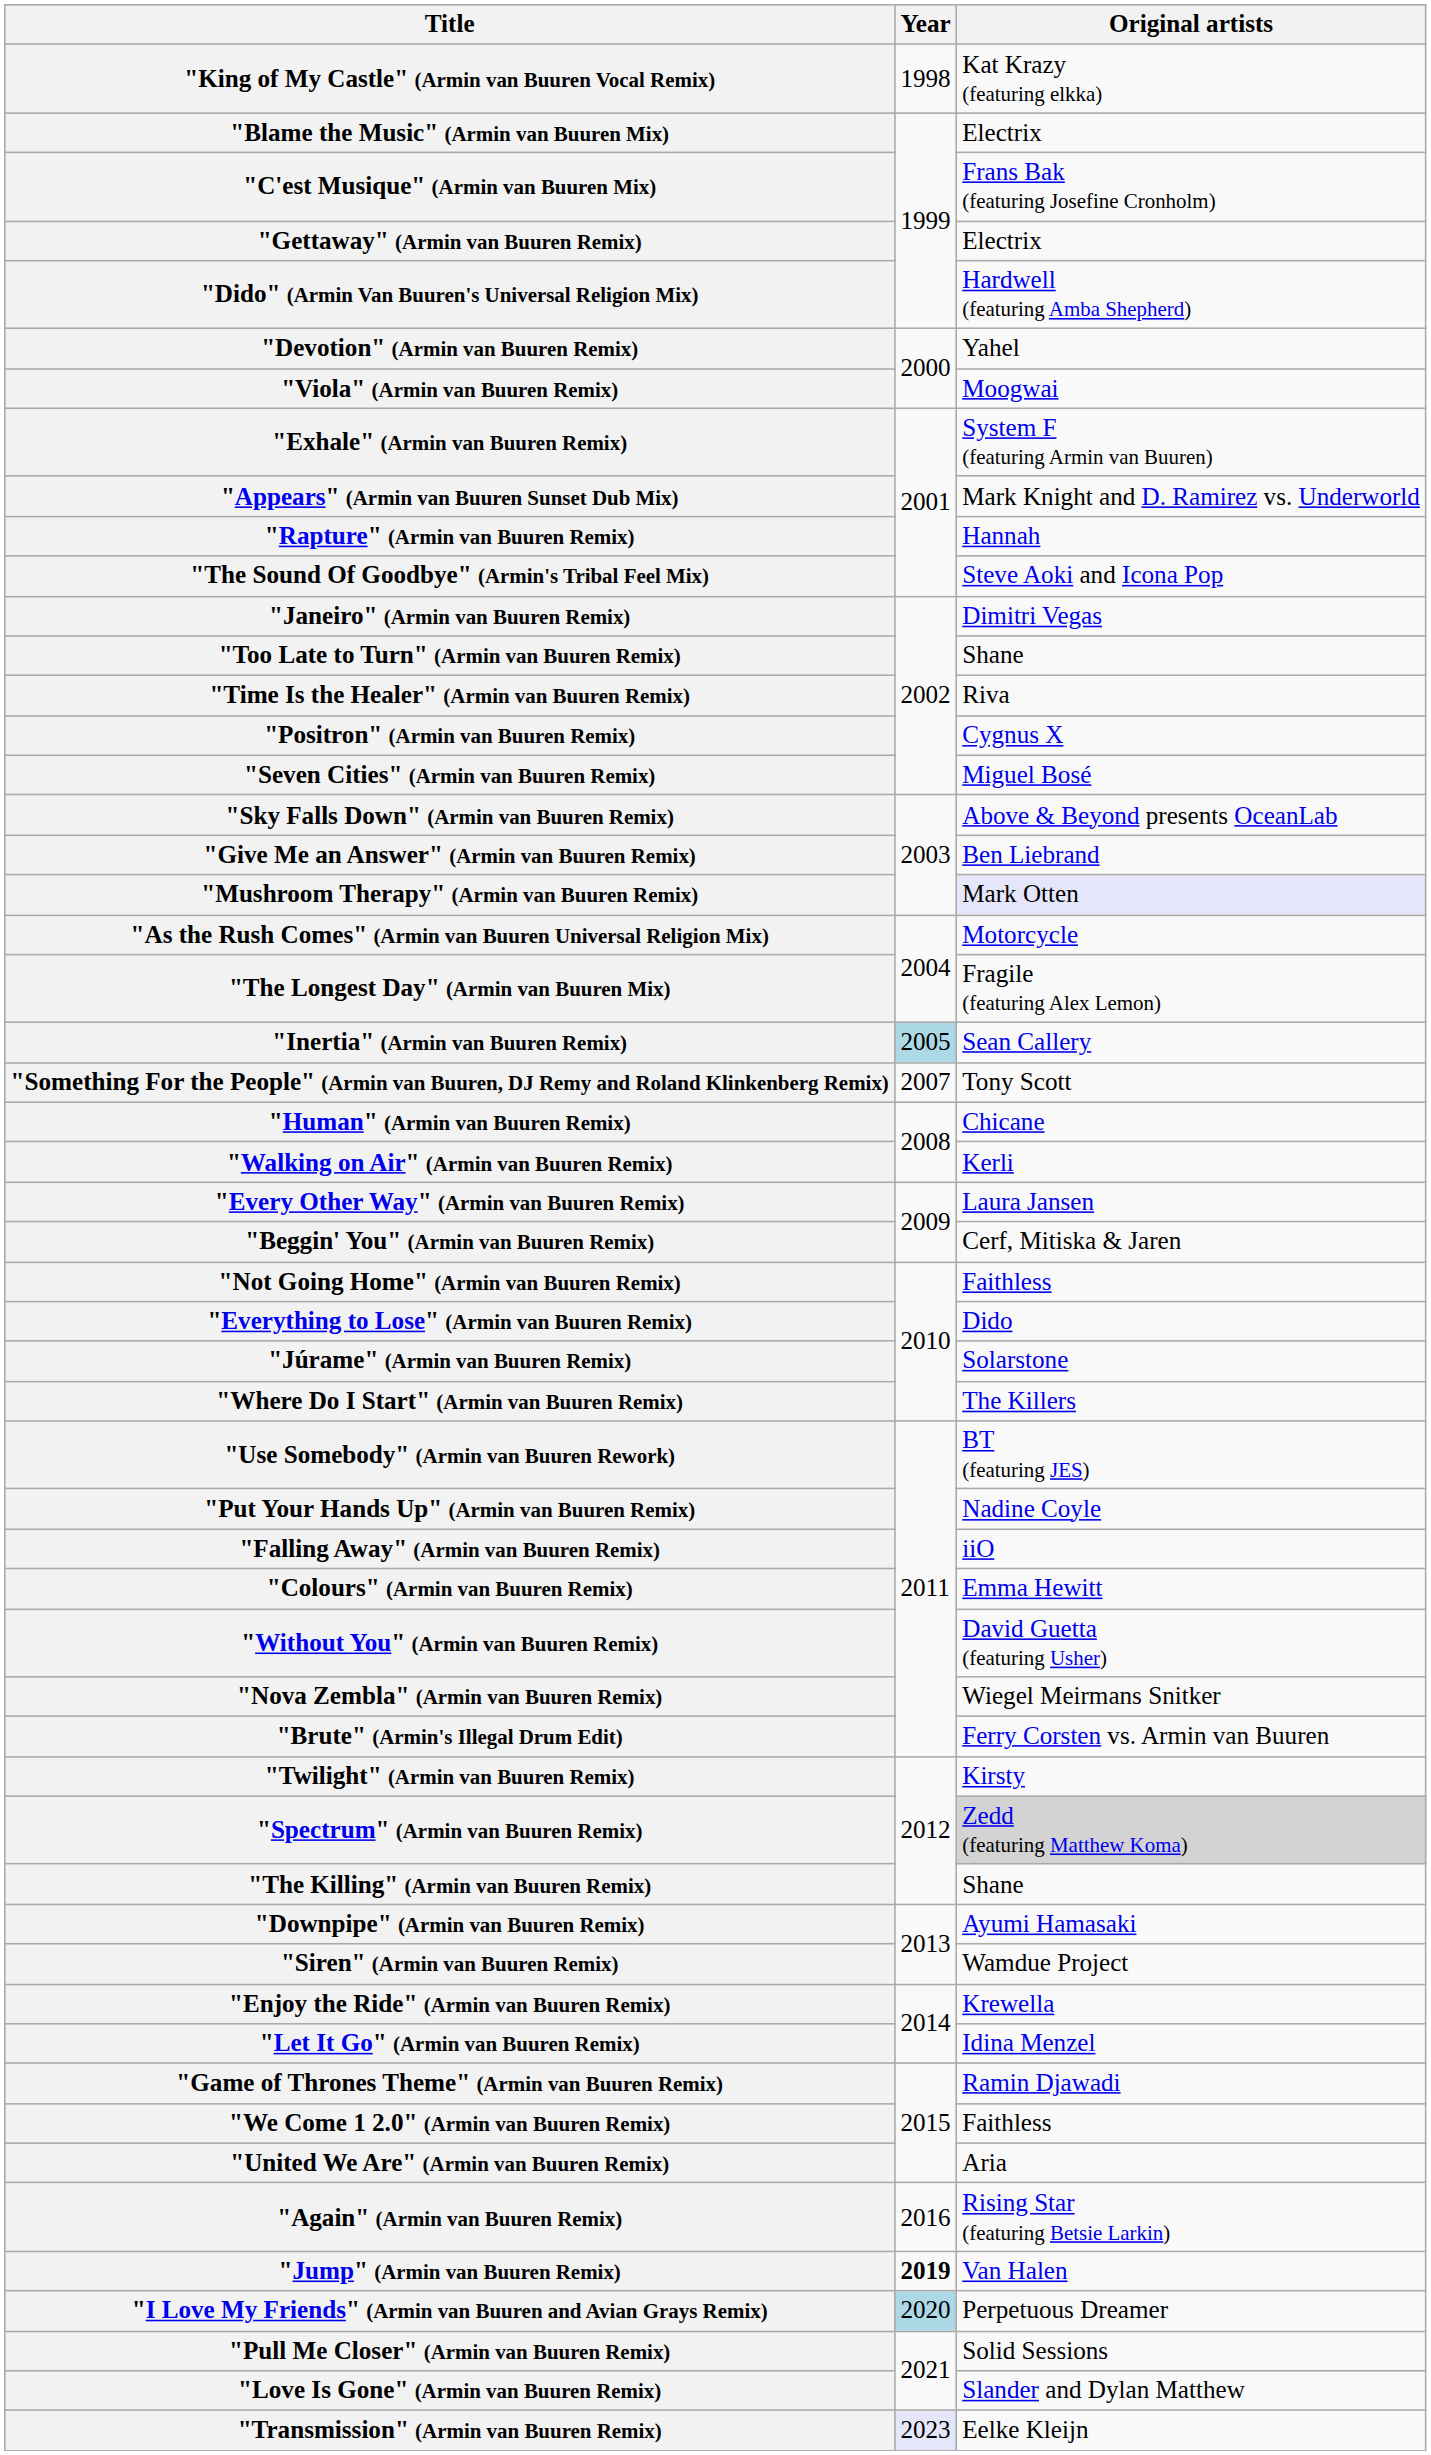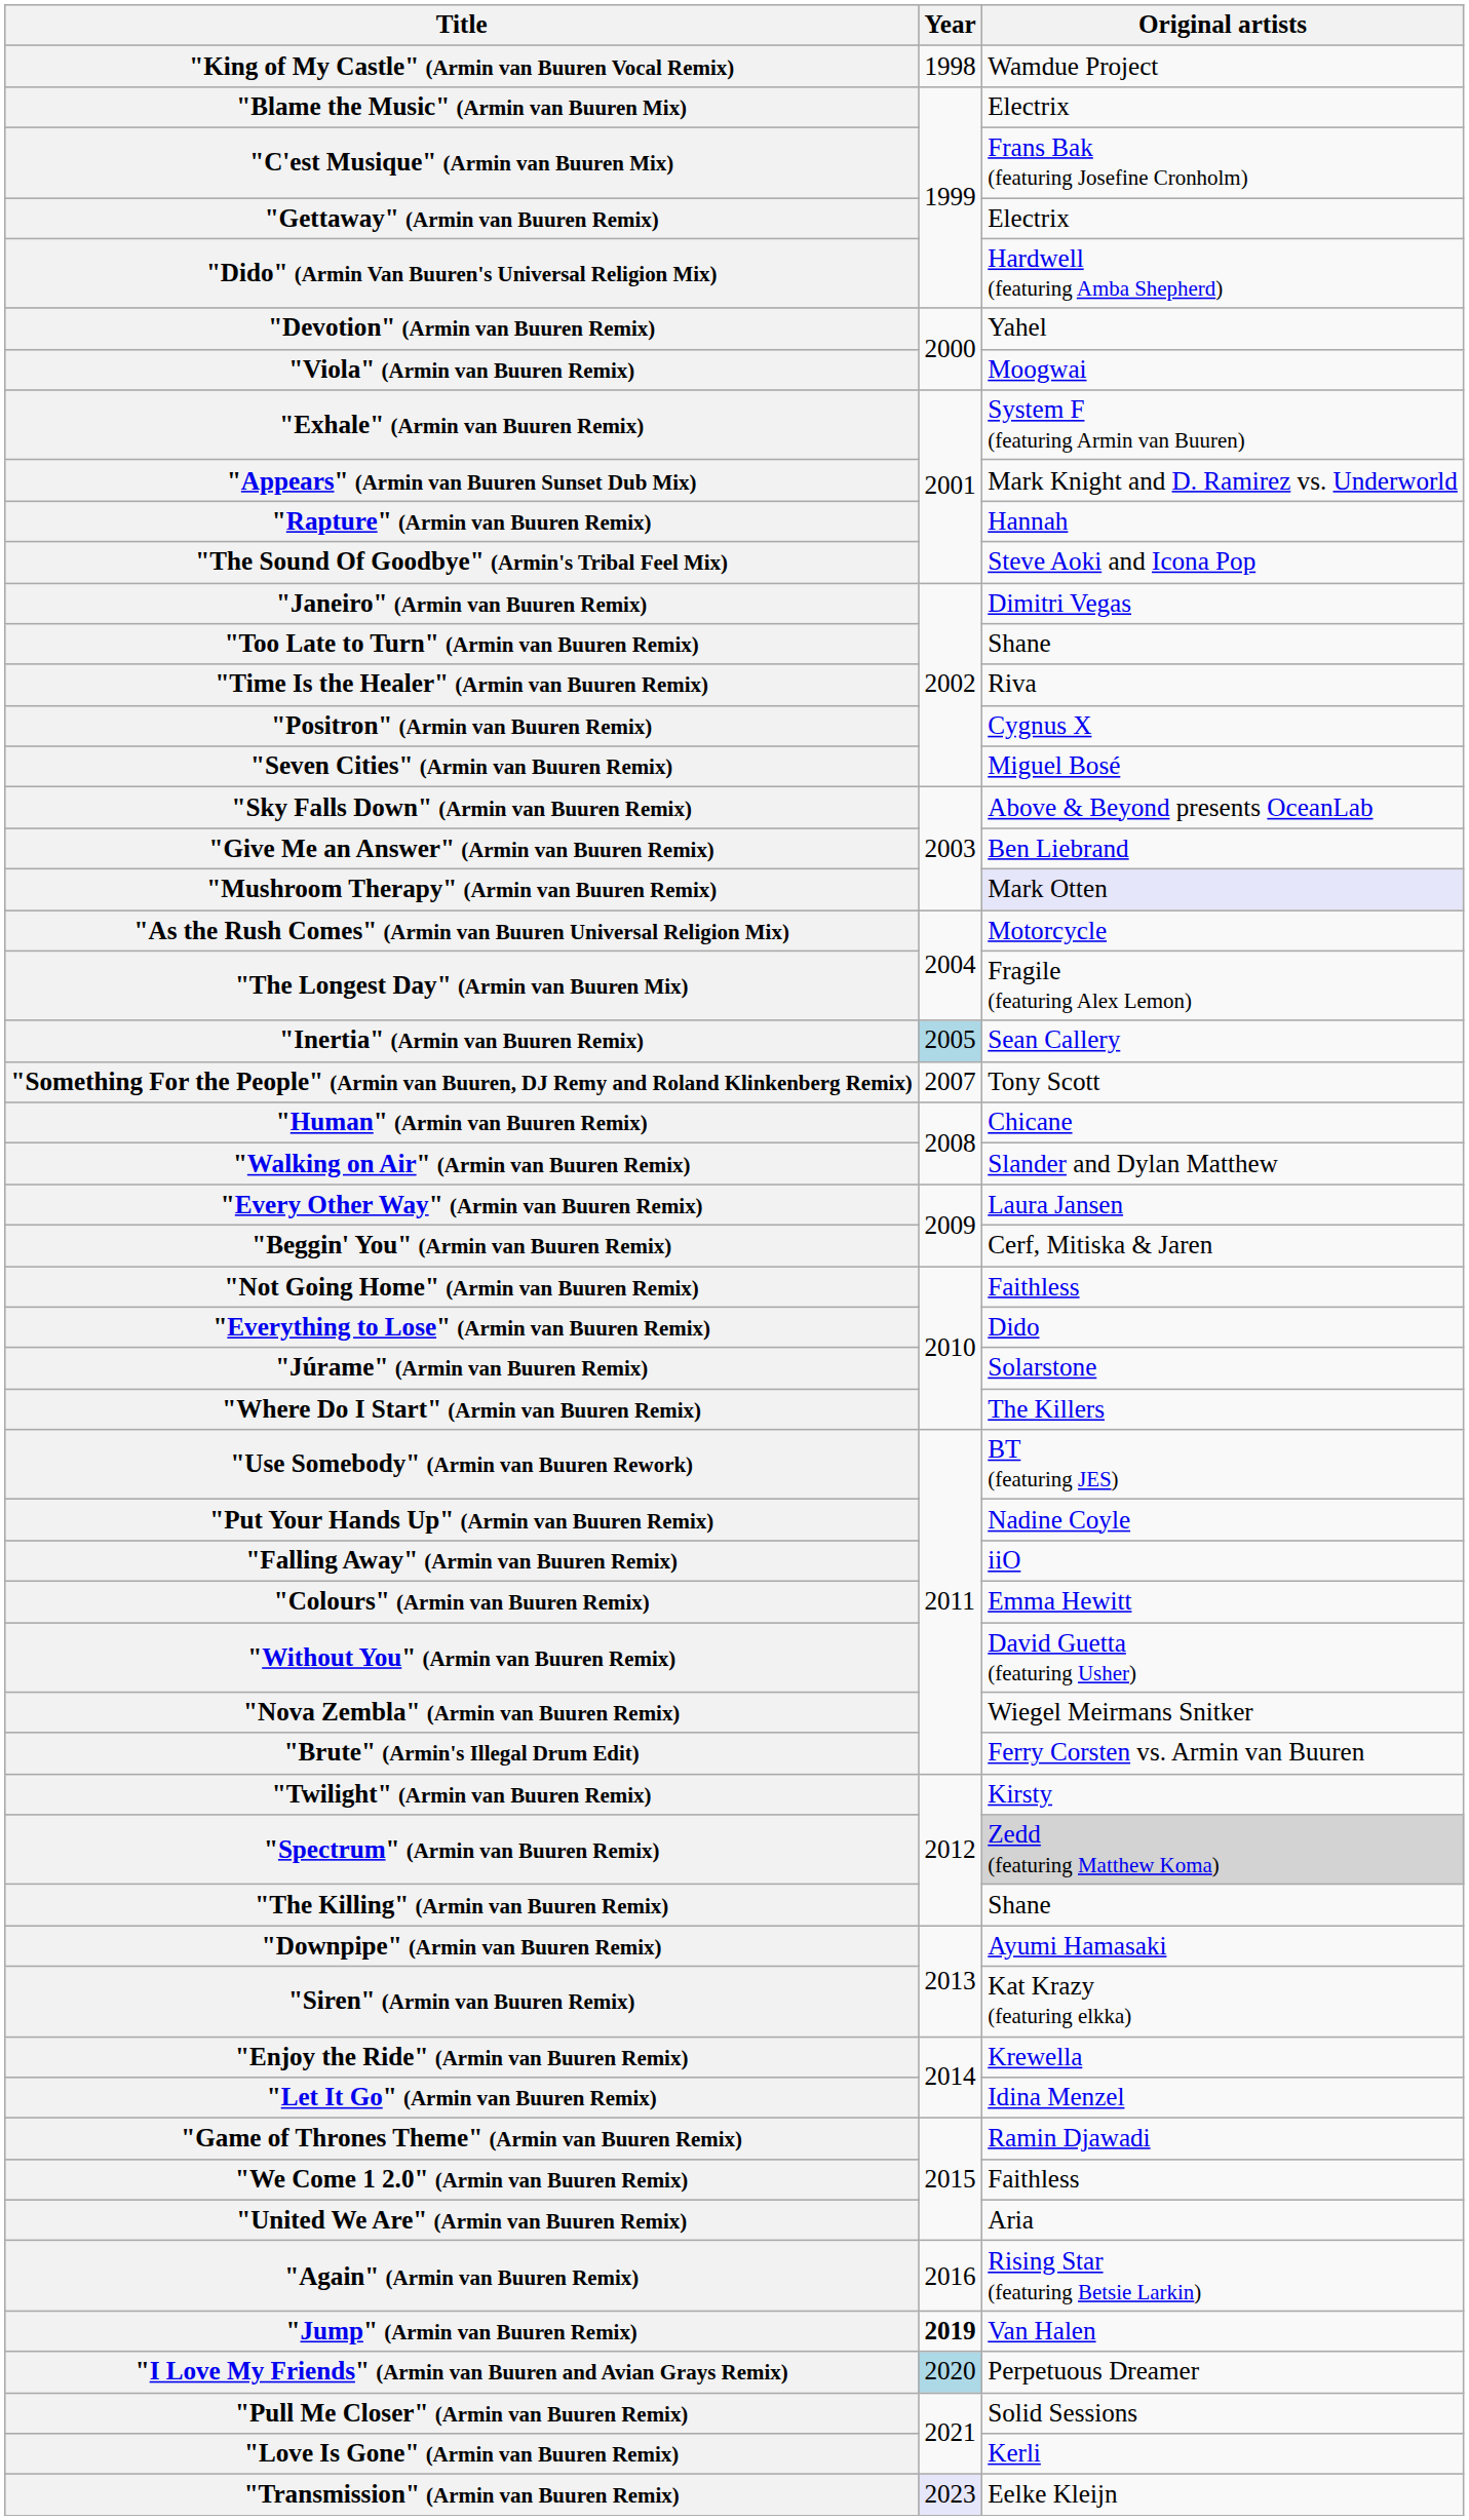 <table class="wikitable plainrowheaders">
 <tr>
 <th>Title</th>
 <th style="width:2em;">Year</th>
 <th>Original artists</th>
 </tr>
 <tr>
 <th scope="row">"King of My Castle" <small>(Armin van Buuren Vocal Remix)</small></th>
 <td>1998</td>
-<td>Kat Krazy <br><small>(featuring elkka)</small></td>
+<td>Wamdue Project</td>
 </tr>
 <tr>
 <th scope="row">"Blame the Music" <small>(Armin van Buuren Mix)</small></th>
 <td rowspan="4">1999</td>
 <td>Electrix</td>
 </tr>
 <tr>
 <th scope="row">"C'est Musique" <small>(Armin van Buuren Mix)</small></th>
 <td><a href='#'>Frans Bak</a> <br><small>(featuring Josefine Cronholm)</small></td>
 </tr>
 <tr>
 <th scope="row">"Gettaway" <small>(Armin van Buuren Remix)</small></th>
 <td>Electrix</td>
 </tr>
 <tr>
 <th scope="row">"Dido" <small>(Armin Van Buuren's Universal Religion Mix)</small></th>
 <td><a href='#'>Hardwell</a> <br><small>(featuring <a href='#'>Amba Shepherd</a>)</small></td>
 </tr>
 <tr>
 <th scope="row">"Devotion" <small>(Armin van Buuren Remix)</small></th>
 <td rowspan="2">2000</td>
 <td>Yahel</td>
 </tr>
 <tr>
 <th scope="row">"Viola" <small>(Armin van Buuren Remix)</small></th>
 <td><a href='#'>Moogwai</a></td>
 </tr>
 <tr>
 <th scope="row">"Exhale" <small>(Armin van Buuren Remix)</small></th>
 <td rowspan="4">2001</td>
 <td><a href='#'>System F</a> <br><small>(featuring Armin van Buuren)</small></td>
 </tr>
 <tr>
 <th scope="row">"<a href='#'>Appears</a>" <small>(Armin van Buuren Sunset Dub Mix)</small></th>
 <td>Mark Knight and <a href='#'>D. Ramirez</a> vs. <a href='#'>Underworld</a></td>
 </tr>
 <tr>
 <th scope="row">"<a href='#'>Rapture</a>" <small>(Armin van Buuren Remix)</small></th>
 <td><a href='#'>Hannah</a></td>
 </tr>
 <tr>
 <th scope="row">"The Sound Of Goodbye" <small>(Armin's Tribal Feel Mix)</small></th>
 <td><a href='#'>Steve Aoki</a> and <a href='#'>Icona Pop</a></td>
 </tr>
 <tr>
 <th scope="row">"Janeiro" <small>(Armin van Buuren Remix)</small></th>
 <td rowspan="5">2002</td>
 <td><a href='#'>Dimitri Vegas</a></td>
 </tr>
 <tr>
 <th scope="row">"Too Late to Turn" <small>(Armin van Buuren Remix)</small></th>
 <td>Shane</td>
 </tr>
 <tr>
 <th scope="row">"Time Is the Healer" <small>(Armin van Buuren Remix)</small></th>
 <td>Riva</td>
 </tr>
 <tr>
 <th scope="row">"Positron" <small>(Armin van Buuren Remix)</small></th>
 <td><a href='#'>Cygnus X</a></td>
 </tr>
 <tr>
 <th scope="row">"Seven Cities" <small>(Armin van Buuren Remix)</small></th>
 <td><a href='#'>Miguel Bosé</a></td>
 </tr>
 <tr>
 <th scope="row">"Sky Falls Down" <small>(Armin van Buuren Remix)</small></th>
 <td rowspan="3">2003</td>
 <td><a href='#'>Above & Beyond</a> presents <a href='#'>OceanLab</a></td>
 </tr>
 <tr>
 <th scope="row">"Give Me an Answer" <small>(Armin van Buuren Remix)</small></th>
 <td><a href='#'>Ben Liebrand</a></td>
 </tr>
 <tr>
 <th scope="row">"Mushroom Therapy" <small>(Armin van Buuren Remix)</small></th>
 <td style="background: lavender;">Mark Otten</td>
 </tr>
 <tr>
 <th scope="row">"As the Rush Comes" <small>(Armin van Buuren Universal Religion Mix)</small></th>
 <td rowspan="2">2004</td>
 <td><a href='#'>Motorcycle</a></td>
 </tr>
 <tr>
 <th scope="row">"The Longest Day" <small>(Armin van Buuren Mix)</small></th>
 <td>Fragile <br><small>(featuring Alex Lemon)</small></td>
 </tr>
 <tr>
 <th scope="row">"Inertia" <small>(Armin van Buuren Remix)</small></th>
 <td style="background: lightblue;">2005</td>
 <td><a href='#'>Sean Callery</a></td>
 </tr>
 <tr>
 <th scope="row">"Something For the People" <small>(Armin van Buuren, DJ Remy and Roland Klinkenberg Remix)</small></th>
 <td>2007</td>
 <td>Tony Scott</td>
 </tr>
 <tr>
 <th scope="row">"<a href='#'>Human</a>" <small>(Armin van Buuren Remix)</small></th>
 <td rowspan="2">2008</td>
 <td><a href='#'>Chicane</a></td>
 </tr>
 <tr>
 <th scope="row">"<a href='#'>Walking on Air</a>" <small>(Armin van Buuren Remix)</small></th>
-<td><a href='#'>Kerli</a></td>
+<td><a href='#'>Slander</a> and Dylan Matthew</td>
 </tr>
 <tr>
 <th scope="row">"<a href='#'>Every Other Way</a>" <small>(Armin van Buuren Remix)</small></th>
 <td rowspan="2">2009</td>
 <td><a href='#'>Laura Jansen</a></td>
 </tr>
 <tr>
 <th scope="row">"Beggin' You" <small>(Armin van Buuren Remix)</small></th>
 <td>Cerf, Mitiska & Jaren</td>
 </tr>
 <tr>
 <th scope="row">"Not Going Home" <small>(Armin van Buuren Remix)</small></th>
 <td rowspan="4">2010</td>
 <td><a href='#'>Faithless</a></td>
 </tr>
 <tr>
 <th scope="row">"<a href='#'>Everything to Lose</a>" <small>(Armin van Buuren Remix)</small></th>
 <td><a href='#'>Dido</a></td>
 </tr>
 <tr>
 <th scope="row">"Júrame" <small>(Armin van Buuren Remix)</small></th>
 <td><a href='#'>Solarstone</a></td>
 </tr>
 <tr>
 <th scope="row">"Where Do I Start" <small>(Armin van Buuren Remix)</small></th>
 <td><a href='#'>The Killers</a></td>
 </tr>
 <tr>
 <th scope="row">"Use Somebody" <small>(Armin van Buuren Rework)</small></th>
 <td rowspan="7">2011</td>
 <td><a href='#'>BT</a> <br><small>(featuring <a href='#'>JES</a>)</small></td>
 </tr>
 <tr>
 <th scope="row">"Put Your Hands Up" <small>(Armin van Buuren Remix)</small></th>
 <td><a href='#'>Nadine Coyle</a></td>
 </tr>
 <tr>
 <th scope="row">"Falling Away" <small>(Armin van Buuren Remix)</small></th>
 <td><a href='#'>iiO</a></td>
 </tr>
 <tr>
 <th scope="row">"Colours" <small>(Armin van Buuren Remix)</small></th>
 <td><a href='#'>Emma Hewitt</a></td>
 </tr>
 <tr>
 <th scope="row">"<a href='#'>Without You</a>" <small>(Armin van Buuren Remix)</small></th>
 <td><a href='#'>David Guetta</a> <br><small>(featuring <a href='#'>Usher</a>)</small></td>
 </tr>
 <tr>
 <th scope="row">"Nova Zembla" <small>(Armin van Buuren Remix)</small></th>
 <td>Wiegel Meirmans Snitker</td>
 </tr>
 <tr>
 <th scope="row">"Brute" <small>(Armin's Illegal Drum Edit)</small></th>
 <td><a href='#'>Ferry Corsten</a> vs. Armin van Buuren</td>
 </tr>
 <tr>
 <th scope="row">"Twilight" <small>(Armin van Buuren Remix)</small></th>
 <td rowspan="3">2012</td>
 <td><a href='#'>Kirsty</a></td>
 </tr>
 <tr>
 <th scope="row">"<a href='#'>Spectrum</a>" <small>(Armin van Buuren Remix)</small></th>
 <td style="background: lightgrey;"><a href='#'>Zedd</a> <br><small>(featuring <a href='#'>Matthew Koma</a>)</small></td>
 </tr>
 <tr>
 <th scope="row">"The Killing" <small>(Armin van Buuren Remix)</small></th>
 <td>Shane</td>
 </tr>
 <tr>
 <th scope="row">"Downpipe" <small>(Armin van Buuren Remix)</small></th>
 <td rowspan="2">2013</td>
 <td><a href='#'>Ayumi Hamasaki</a></td>
 </tr>
 <tr>
 <th scope="row">"Siren" <small>(Armin van Buuren Remix)</small></th>
-<td>Wamdue Project</td>
+<td>Kat Krazy <br><small>(featuring elkka)</small></td>
 </tr>
 <tr>
 <th scope="row">"Enjoy the Ride" <small>(Armin van Buuren Remix)</small></th>
 <td rowspan="2">2014</td>
 <td><a href='#'>Krewella</a></td>
 </tr>
 <tr>
 <th scope="row">"<a href='#'>Let It Go</a>" <small>(Armin van Buuren Remix)</small></th>
 <td><a href='#'>Idina Menzel</a></td>
 </tr>
 <tr>
 <th scope="row">"Game of Thrones Theme" <small>(Armin van Buuren Remix)</small></th>
 <td rowspan="3">2015</td>
 <td><a href='#'>Ramin Djawadi</a></td>
 </tr>
 <tr>
 <th scope="row">"We Come 1 2.0" <small>(Armin van Buuren Remix)</small></th>
 <td>Faithless</td>
 </tr>
 <tr>
 <th scope="row">"United We Are" <small>(Armin van Buuren Remix)</small></th>
 <td>Aria</td>
 </tr>
 <tr>
 <th scope="row">"Again" <small>(Armin van Buuren Remix)</small></th>
 <td>2016</td>
 <td><a href='#'>Rising Star</a><br><small>(featuring <a href='#'>Betsie Larkin</a>)</small></td>
 </tr>
 <tr>
 <th scope="row">"<a href='#'>Jump</a>" <small>(Armin van Buuren Remix)</small></th>
 <td><strong>2019</strong></td>
 <td><a href='#'>Van Halen</a></td>
 </tr>
 <tr>
 <th scope="row">"<a href='#'>I Love My Friends</a>" <small>(Armin van Buuren and Avian Grays Remix)</small></th>
 <td style="background: lightblue;">2020</td>
 <td>Perpetuous Dreamer</td>
 </tr>
 <tr>
 <th scope="row">"Pull Me Closer" <small>(Armin van Buuren Remix)</small></th>
 <td rowspan="2">2021</td>
 <td>Solid Sessions</td>
 </tr>
 <tr>
 <th scope="row">"Love Is Gone" <small>(Armin van Buuren Remix)</small></th>
-<td><a href='#'>Slander</a> and Dylan Matthew</td>
+<td><a href='#'>Kerli</a></td>
 </tr>
 <tr>
 <th scope="row">"Transmission" <small>(Armin van Buuren Remix)</small></th>
 <td style="background: lavender;">2023</td>
 <td>Eelke Kleijn</td>
 </tr>
 </table>
